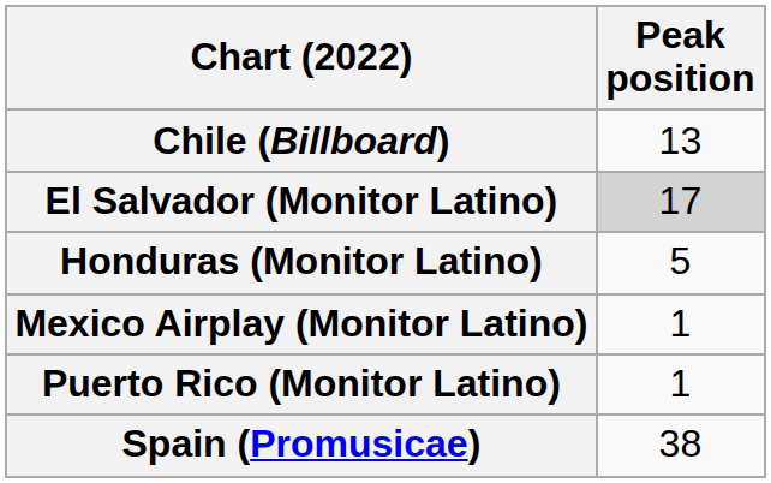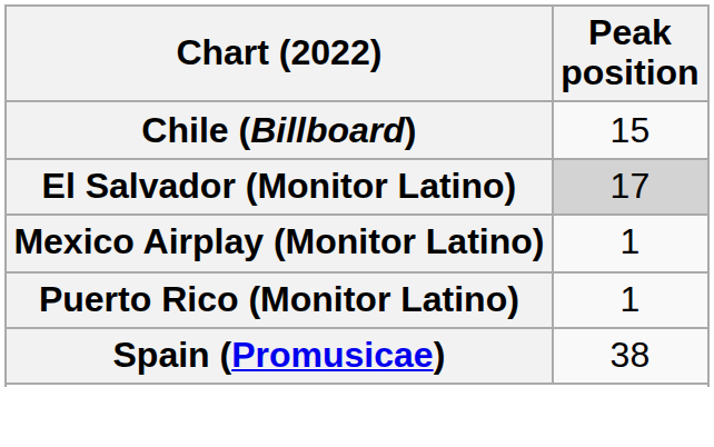 <table class="wikitable sortable plainrowheaders" style="text-align:center">
 <tr>
 <th scope="col">Chart (2022)</th>
 <th scope="col">Peak<br> position</th>
 </tr>
 <tr>
 <th scope="row">Chile (<em>Billboard</em>)</th>
-<td>13</td>
+<td>15</td>
 </tr>
 <tr>
 <th scope="row">El Salvador (Monitor Latino)</th>
 <td style="background: lightgrey;">17</td>
 </tr>
 <tr>
-</tr>
-<tr>
-<th scope="row">Honduras (Monitor Latino)</th>
-<td>5</td>
 </tr>
 <tr>
 <th scope="row">Mexico Airplay (Monitor Latino)</th>
 <td>1</td>
 </tr>
 <tr>
 <th scope="row">Puerto Rico (Monitor Latino)</th>
 <td>1</td>
 </tr>
 <tr>
 <th scope="row">Spain (<a href='#'>Promusicae</a>)</th>
 <td>38</td>
 </tr>
 <tr>
 </tr>
 <tr>
 </tr>
 <tr>
 </tr>
 </table>
